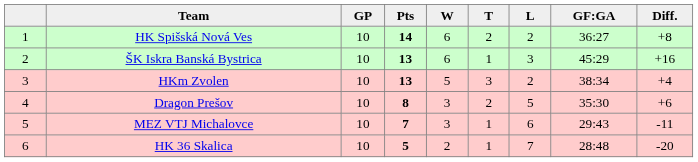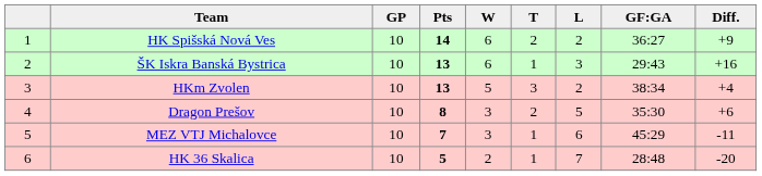 <table cellpadding="3" cellspacing="0" border="1" style="font-size: 95%; text-align: center; border: gray solid 1px; border-collapse: collapse;" width="50%">
 <tr bgcolor=#efefef>
 <th width="20"></th>
 <th width="185">Team</th>
 <th width="20">GP</th>
 <th width="20">Pts</th>
 <th width="20">W</th>
 <th width="20">T</th>
 <th width="20">L</th>
 <th width="20">GF:GA</th>
 <th width="20">Diff.</th>
 </tr>
 <tr align="center" bgcolor="#ccffcc">
 <td>1</td>
 <td><a href='#'>HK Spišská Nová Ves</a></td>
 <td>10</td>
 <td><strong>14</strong></td>
 <td>6</td>
 <td>2</td>
 <td>2</td>
 <td>36:27</td>
-<td>+8</td>
+<td>+9</td>
 </tr>
 <tr align="center" bgcolor="#ccffcc">
 <td>2</td>
 <td><a href='#'>ŠK Iskra Banská Bystrica</a></td>
 <td>10</td>
 <td><strong>13</strong></td>
 <td>6</td>
 <td>1</td>
 <td>3</td>
-<td>45:29</td>
+<td>29:43</td>
 <td>+16</td>
 </tr>
 <tr align="center" bgcolor="#ffcccc">
 <td>3</td>
 <td><a href='#'>HKm Zvolen</a></td>
 <td>10</td>
 <td><strong>13</strong></td>
 <td>5</td>
 <td>3</td>
 <td>2</td>
 <td>38:34</td>
 <td>+4</td>
 </tr>
 <tr align="center" bgcolor="#ffcccc">
 <td>4</td>
 <td><a href='#'>Dragon Prešov</a></td>
 <td>10</td>
 <td><strong>8</strong></td>
 <td>3</td>
 <td>2</td>
 <td>5</td>
 <td>35:30</td>
 <td>+6</td>
 </tr>
 <tr align="center" bgcolor="#ffcccc">
 <td>5</td>
 <td><a href='#'>MEZ VTJ Michalovce</a></td>
 <td>10</td>
 <td><strong>7</strong></td>
 <td>3</td>
 <td>1</td>
 <td>6</td>
-<td>29:43</td>
+<td>45:29</td>
 <td>-11</td>
 </tr>
 <tr align="center" bgcolor="#ffcccc">
 <td>6</td>
 <td><a href='#'>HK 36 Skalica</a></td>
 <td>10</td>
 <td><strong>5</strong></td>
 <td>2</td>
 <td>1</td>
 <td>7</td>
 <td>28:48</td>
 <td>-20</td>
 </tr>
 </table>
